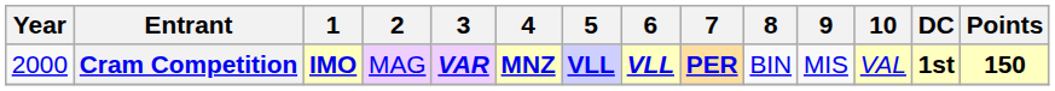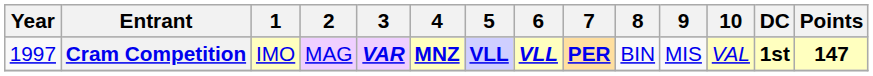 <table class="wikitable" style="text-align:center; font-size:85%">
 <tr>
 <th>Year</th>
 <th>Entrant</th>
 <th>1</th>
 <th>2</th>
 <th>3</th>
 <th>4</th>
 <th>5</th>
 <th>6</th>
 <th>7</th>
 <th>8</th>
 <th>9</th>
 <th>10</th>
 <th>DC</th>
 <th>Points</th>
 </tr>
 <tr>
-<td><a href='#'>2000</a></td>
+<td><a href='#'>1997</a></td>
 <th nowrap><a href='#'>Cram Competition</a></th>
-<td style="background:#FFFFBF;"><strong><a href='#'>IMO</a><br></strong></td>
+<td style="background:#FFFFBF;"><a href='#'>IMO</a><br></td>
 <td style="background:#EFCFFF;"><a href='#'>MAG</a><br></td>
 <td style="background:#EFCFFF;"><strong><em><a href='#'>VAR</a></em></strong><br></td>
 <td style="background:#FFFFBF;"><strong><a href='#'>MNZ</a></strong><br></td>
 <td style="background:#CFCFFF;"><strong><a href='#'>VLL</a></strong><br></td>
 <td style="background:#FFFFBF;"><strong><em><a href='#'>VLL</a></em></strong><br></td>
 <td style="background:#FFDF9F;"><strong><a href='#'>PER</a><br></strong></td>
 <td><a href='#'>BIN</a></td>
 <td><a href='#'>MIS</a></td>
 <td style="background:#FFFFBF;"><em><a href='#'>VAL</a></em><br></td>
 <th style="background:#FFFFBF;">1st</th>
-<th style="background:#FFFFBF;">150</th>
+<th style="background:#FFFFBF;">147</th>
 </tr>
 <tr>
 </tr>
 </table>
